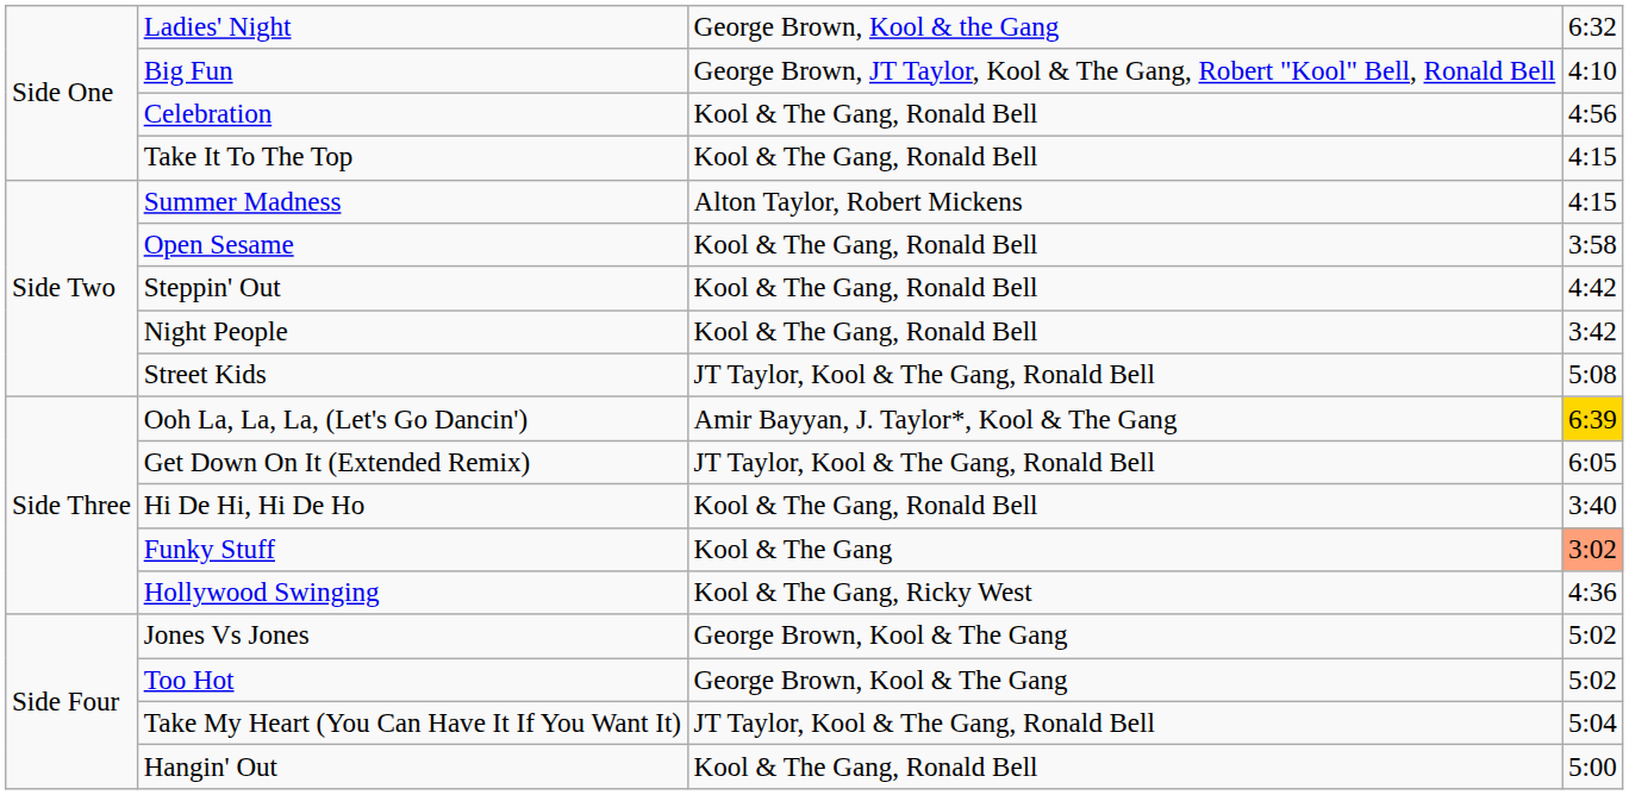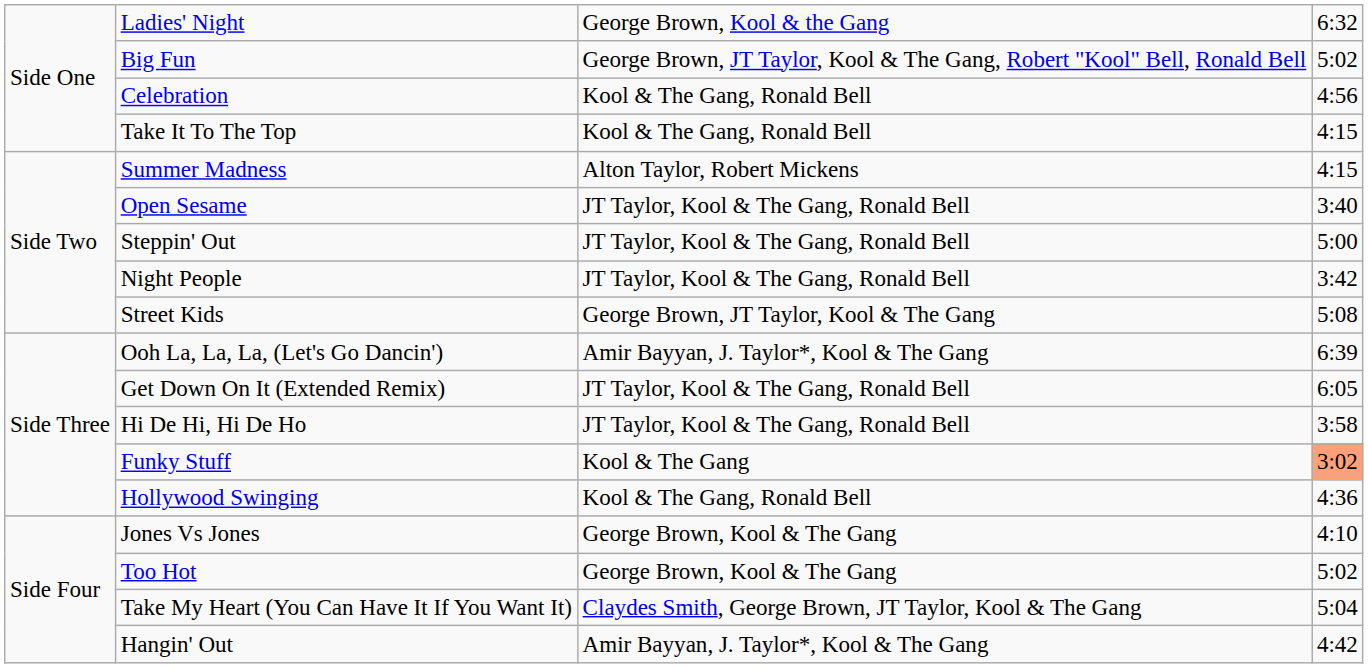 <table class="wikitable">
 <tr>
 <td rowspan="4">Side One</td>
 <td><a href='#'>Ladies' Night</a></td>
 <td>George Brown, <a href='#'>Kool & the Gang</a></td>
 <td>6:32</td>
 </tr>
 <tr>
 <td><a href='#'>Big Fun</a></td>
 <td>George Brown, <a href='#'>JT Taylor</a>, Kool & The Gang, <a href='#'>Robert "Kool" Bell</a>, <a href='#'>Ronald Bell</a></td>
-<td>4:10</td>
+<td>5:02</td>
 </tr>
 <tr>
 <td><a href='#'>Celebration</a></td>
 <td>Kool & The Gang, Ronald Bell</td>
 <td>4:56</td>
 </tr>
 <tr>
 <td>Take It To The Top</td>
 <td>Kool & The Gang, Ronald Bell</td>
 <td>4:15</td>
 </tr>
 <tr>
 <td rowspan="5">Side Two</td>
 <td><a href='#'>Summer Madness</a></td>
 <td>Alton Taylor, Robert Mickens</td>
 <td>4:15</td>
 </tr>
 <tr>
 <td><a href='#'>Open Sesame</a></td>
-<td>Kool & The Gang, Ronald Bell</td>
-<td>3:58</td>
+<td>JT Taylor, Kool & The Gang, Ronald Bell</td>
+<td>3:40</td>
 </tr>
 <tr>
 <td>Steppin' Out</td>
-<td>Kool & The Gang, Ronald Bell</td>
-<td>4:42</td>
+<td>JT Taylor, Kool & The Gang, Ronald Bell</td>
+<td>5:00</td>
 </tr>
 <tr>
 <td>Night People</td>
-<td>Kool & The Gang, Ronald Bell</td>
+<td>JT Taylor, Kool & The Gang, Ronald Bell</td>
 <td>3:42</td>
 </tr>
 <tr>
 <td>Street Kids</td>
-<td>JT Taylor, Kool & The Gang, Ronald Bell</td>
+<td>George Brown, JT Taylor, Kool & The Gang</td>
 <td>5:08</td>
 </tr>
 <tr>
 <td rowspan="5">Side Three</td>
 <td>Ooh La, La, La, (Let's Go Dancin')</td>
 <td>Amir Bayyan, J. Taylor*, Kool & The Gang</td>
-<td style="background: gold;">6:39</td>
+<td>6:39</td>
 </tr>
 <tr>
 <td>Get Down On It (Extended Remix)</td>
 <td>JT Taylor, Kool & The Gang, Ronald Bell</td>
 <td>6:05</td>
 </tr>
 <tr>
 <td>Hi De Hi, Hi De Ho</td>
-<td>Kool & The Gang, Ronald Bell</td>
-<td>3:40</td>
+<td>JT Taylor, Kool & The Gang, Ronald Bell</td>
+<td>3:58</td>
 </tr>
 <tr>
 <td><a href='#'>Funky Stuff</a></td>
 <td>Kool & The Gang</td>
 <td style="background: lightsalmon;">3:02</td>
 </tr>
 <tr>
 <td><a href='#'>Hollywood Swinging</a></td>
-<td>Kool & The Gang, Ricky West</td>
+<td>Kool & The Gang, Ronald Bell</td>
 <td>4:36</td>
 </tr>
 <tr>
 <td rowspan="4">Side Four</td>
 <td>Jones Vs Jones</td>
 <td>George Brown, Kool & The Gang</td>
-<td>5:02</td>
+<td>4:10</td>
 </tr>
 <tr>
 <td><a href='#'>Too Hot</a></td>
 <td>George Brown, Kool & The Gang</td>
 <td>5:02</td>
 </tr>
 <tr>
 <td>Take My Heart (You Can Have It If You Want It)</td>
-<td>JT Taylor, Kool & The Gang, Ronald Bell</td>
+<td><a href='#'>Claydes Smith</a>, George Brown, JT Taylor, Kool & The Gang</td>
 <td>5:04</td>
 </tr>
 <tr>
 <td>Hangin' Out</td>
-<td>Kool & The Gang, Ronald Bell</td>
-<td>5:00</td>
+<td>Amir Bayyan, J. Taylor*, Kool & The Gang</td>
+<td>4:42</td>
 </tr>
 </table>
